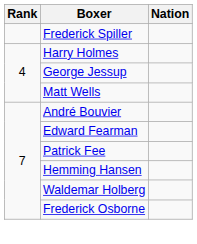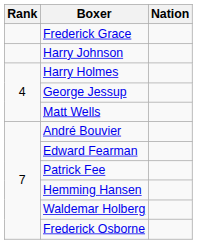 <table class="wikitable sortable">
 <tr>
 <th>Rank</th>
 <th>Boxer</th>
 <th>Nation</th>
 </tr>
 <tr>
 <td align=center></td>
-<td><a href='#'>Frederick Spiller</a></td>
+<td><a href='#'>Frederick Grace</a></td>
+<td></td>
+</tr>
+<tr>
+<td align=center></td>
+<td><a href='#'>Harry Johnson</a></td>
 <td></td>
 </tr>
 <tr>
 <td align=center rowspan=3>4</td>
 <td><a href='#'>Harry Holmes</a></td>
 <td></td>
 </tr>
 <tr>
 <td><a href='#'>George Jessup</a></td>
 <td></td>
 </tr>
 <tr>
 <td><a href='#'>Matt Wells</a></td>
 <td></td>
 </tr>
 <tr>
 <td align=center rowspan=6>7</td>
 <td><a href='#'>André Bouvier</a></td>
 <td></td>
 </tr>
 <tr>
 <td><a href='#'>Edward Fearman</a></td>
 <td></td>
 </tr>
 <tr>
 <td><a href='#'>Patrick Fee</a></td>
 <td></td>
 </tr>
 <tr>
 <td><a href='#'>Hemming Hansen</a></td>
 <td></td>
 </tr>
 <tr>
 <td><a href='#'>Waldemar Holberg</a></td>
 <td></td>
 </tr>
 <tr>
 <td><a href='#'>Frederick Osborne</a></td>
 <td></td>
 </tr>
 </table>
